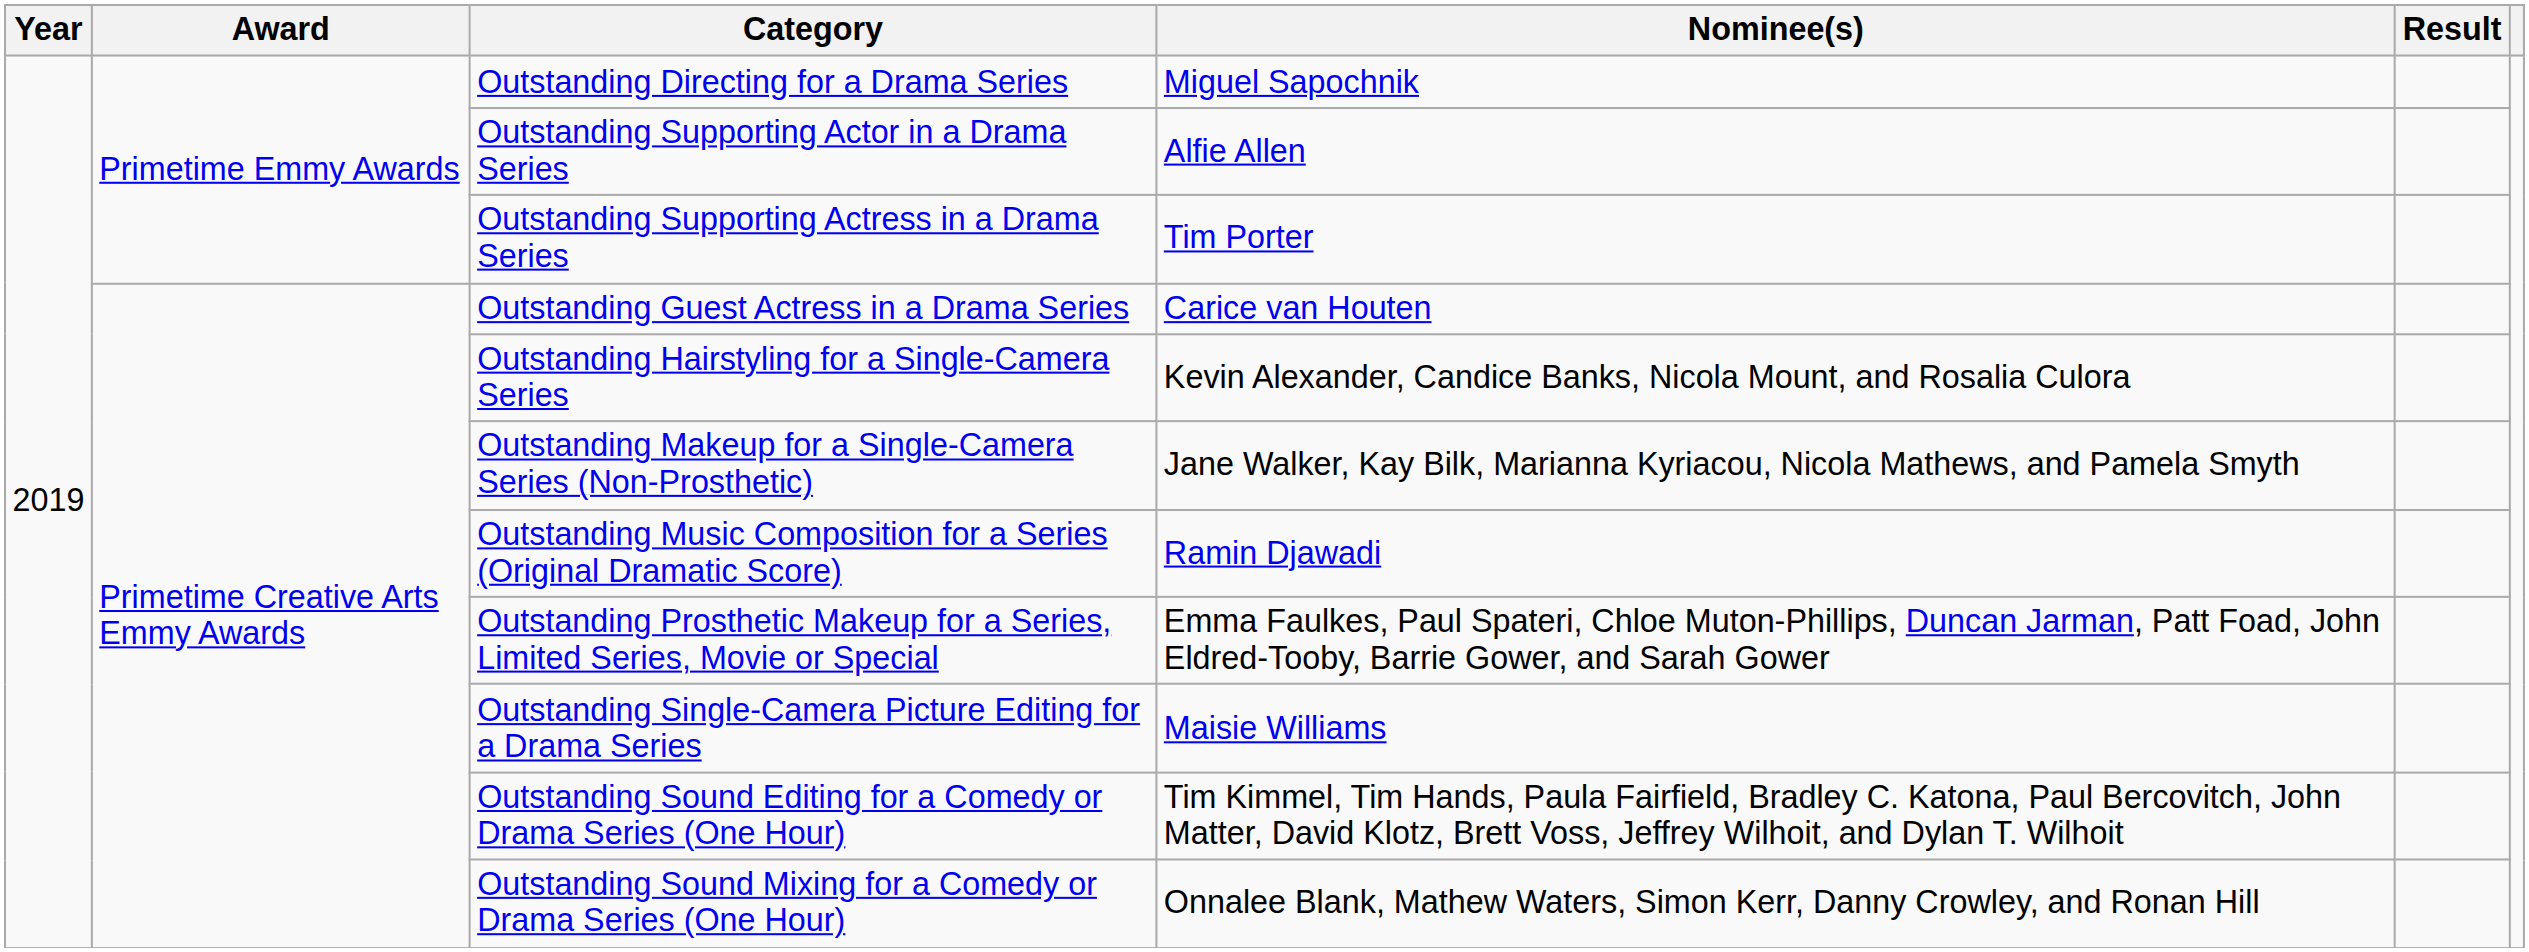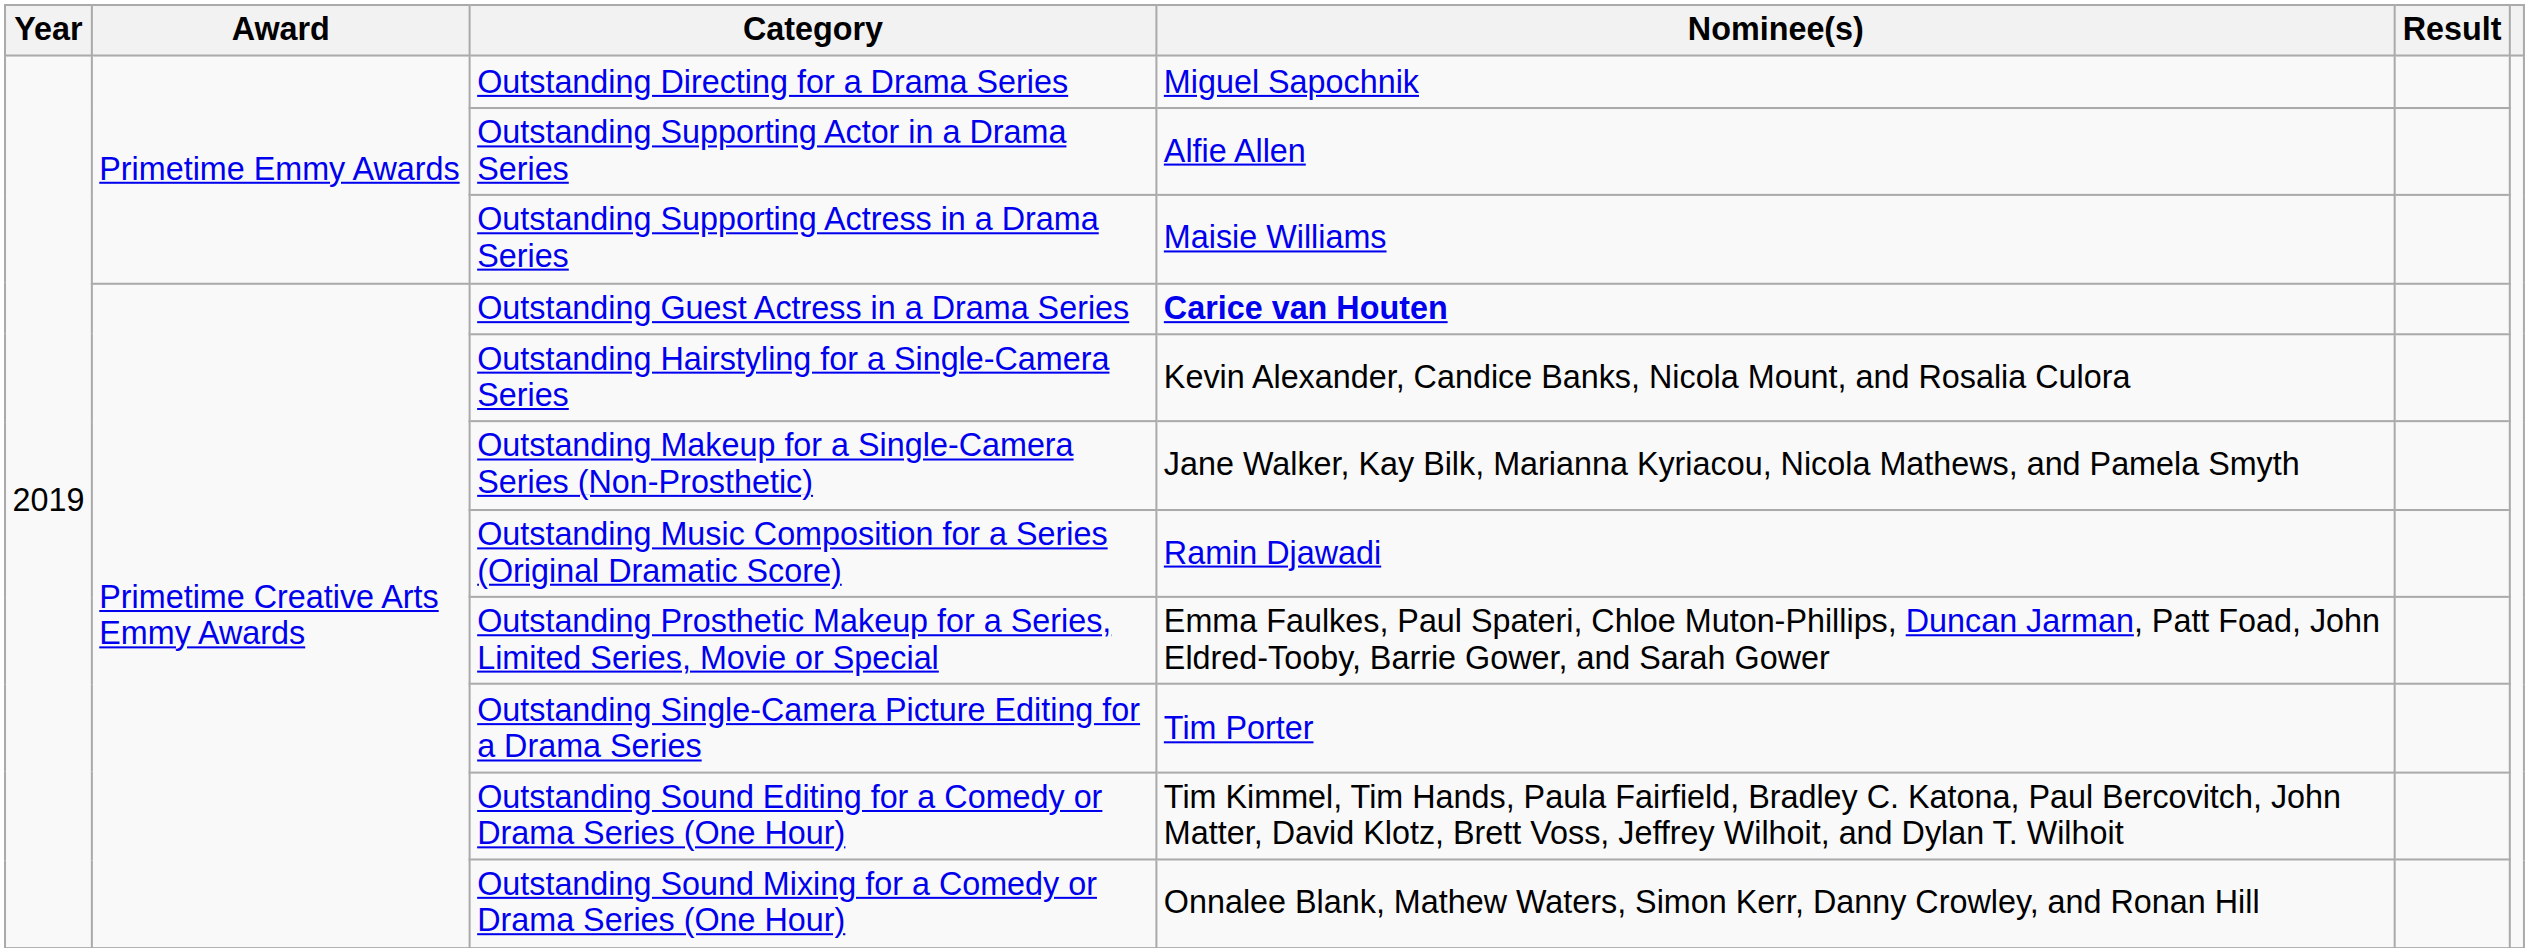 <table class="wikitable sortable">
 <tr>
 <th>Year</th>
 <th>Award</th>
 <th>Category</th>
 <th>Nominee(s)</th>
 <th>Result</th>
 <th class="unsortable"></th>
 </tr>
 <tr>
 <td rowspan="11">2019</td>
 <td rowspan="3"><a href='#'>Primetime Emmy Awards</a></td>
 <td><a href='#'>Outstanding Directing for a Drama Series</a></td>
 <td><a href='#'>Miguel Sapochnik</a></td>
 <td></td>
 <td rowspan="11" style="text-align:center;"></td>
 </tr>
 <tr>
 <td><a href='#'>Outstanding Supporting Actor in a Drama Series</a></td>
 <td><a href='#'>Alfie Allen</a></td>
 <td></td>
 </tr>
 <tr>
 <td><a href='#'>Outstanding Supporting Actress in a Drama Series</a></td>
-<td><a href='#'>Tim Porter</a></td>
+<td><a href='#'>Maisie Williams</a></td>
 <td></td>
 </tr>
 <tr>
 <td rowspan=8><a href='#'>Primetime Creative Arts Emmy Awards</a></td>
 <td><a href='#'>Outstanding Guest Actress in a Drama Series</a></td>
-<td><a href='#'>Carice van Houten</a></td>
+<td><strong><a href='#'>Carice van Houten</a></strong></td>
 <td></td>
 </tr>
 <tr>
 <td><a href='#'>Outstanding Hairstyling for a Single-Camera Series</a></td>
 <td>Kevin Alexander, Candice Banks, Nicola Mount, and Rosalia Culora</td>
 <td></td>
 </tr>
 <tr>
 <td><a href='#'>Outstanding Makeup for a Single-Camera Series (Non-Prosthetic)</a></td>
 <td>Jane Walker, Kay Bilk, Marianna Kyriacou, Nicola Mathews, and Pamela Smyth</td>
 <td></td>
 </tr>
 <tr>
 <td><a href='#'>Outstanding Music Composition for a Series (Original Dramatic Score)</a></td>
 <td><a href='#'>Ramin Djawadi</a></td>
 <td></td>
 </tr>
 <tr>
 <td><a href='#'>Outstanding Prosthetic Makeup for a Series, Limited Series, Movie or Special</a></td>
 <td>Emma Faulkes, Paul Spateri, Chloe Muton-Phillips, <a href='#'>Duncan Jarman</a>, Patt Foad, John Eldred-Tooby, Barrie Gower, and Sarah Gower</td>
 <td></td>
 </tr>
 <tr>
 <td><a href='#'>Outstanding Single-Camera Picture Editing for a Drama Series</a></td>
-<td><a href='#'>Maisie Williams</a></td>
+<td><a href='#'>Tim Porter</a></td>
 <td></td>
 </tr>
 <tr>
 <td><a href='#'>Outstanding Sound Editing for a Comedy or Drama Series (One Hour)</a></td>
 <td>Tim Kimmel, Tim Hands, Paula Fairfield, Bradley C. Katona, Paul Bercovitch, John Matter, David Klotz, Brett Voss, Jeffrey Wilhoit, and Dylan T. Wilhoit</td>
 <td></td>
 </tr>
 <tr>
 <td><a href='#'>Outstanding Sound Mixing for a Comedy or Drama Series (One Hour)</a></td>
 <td>Onnalee Blank, Mathew Waters, Simon Kerr, Danny Crowley, and Ronan Hill</td>
 <td></td>
 </tr>
 <tr>
 </tr>
 </table>
